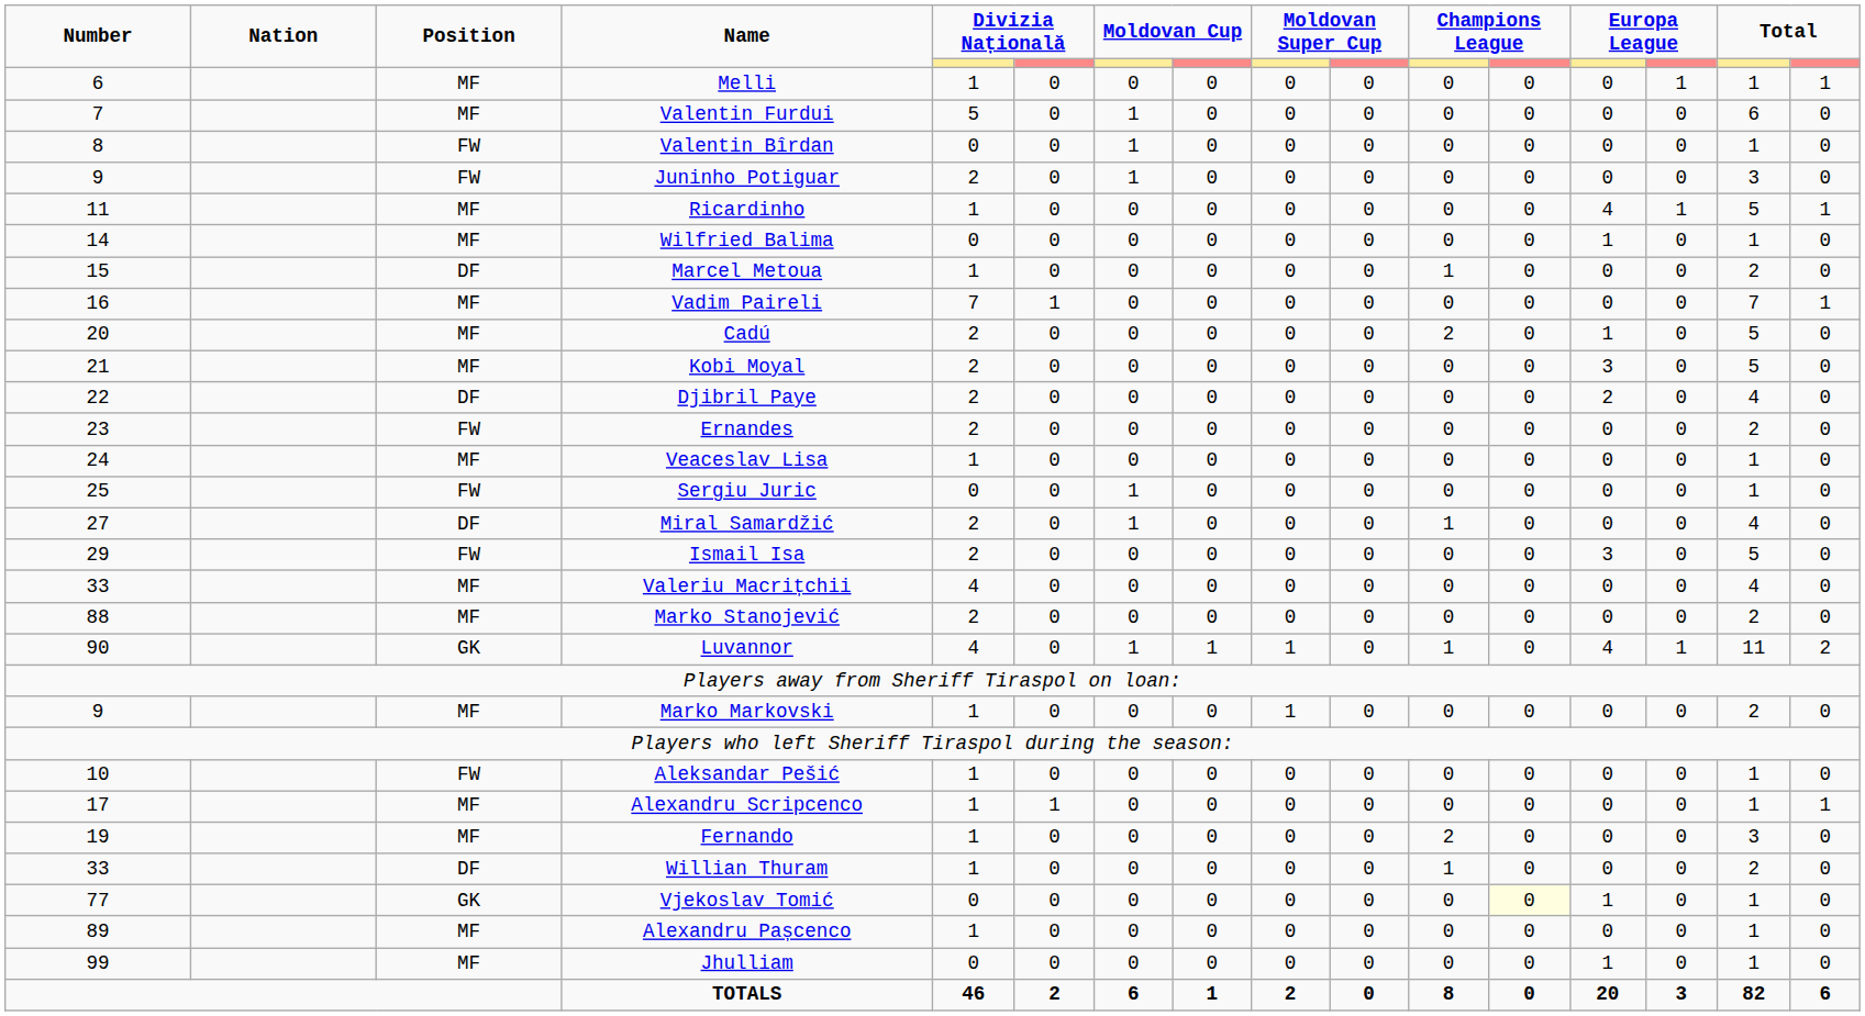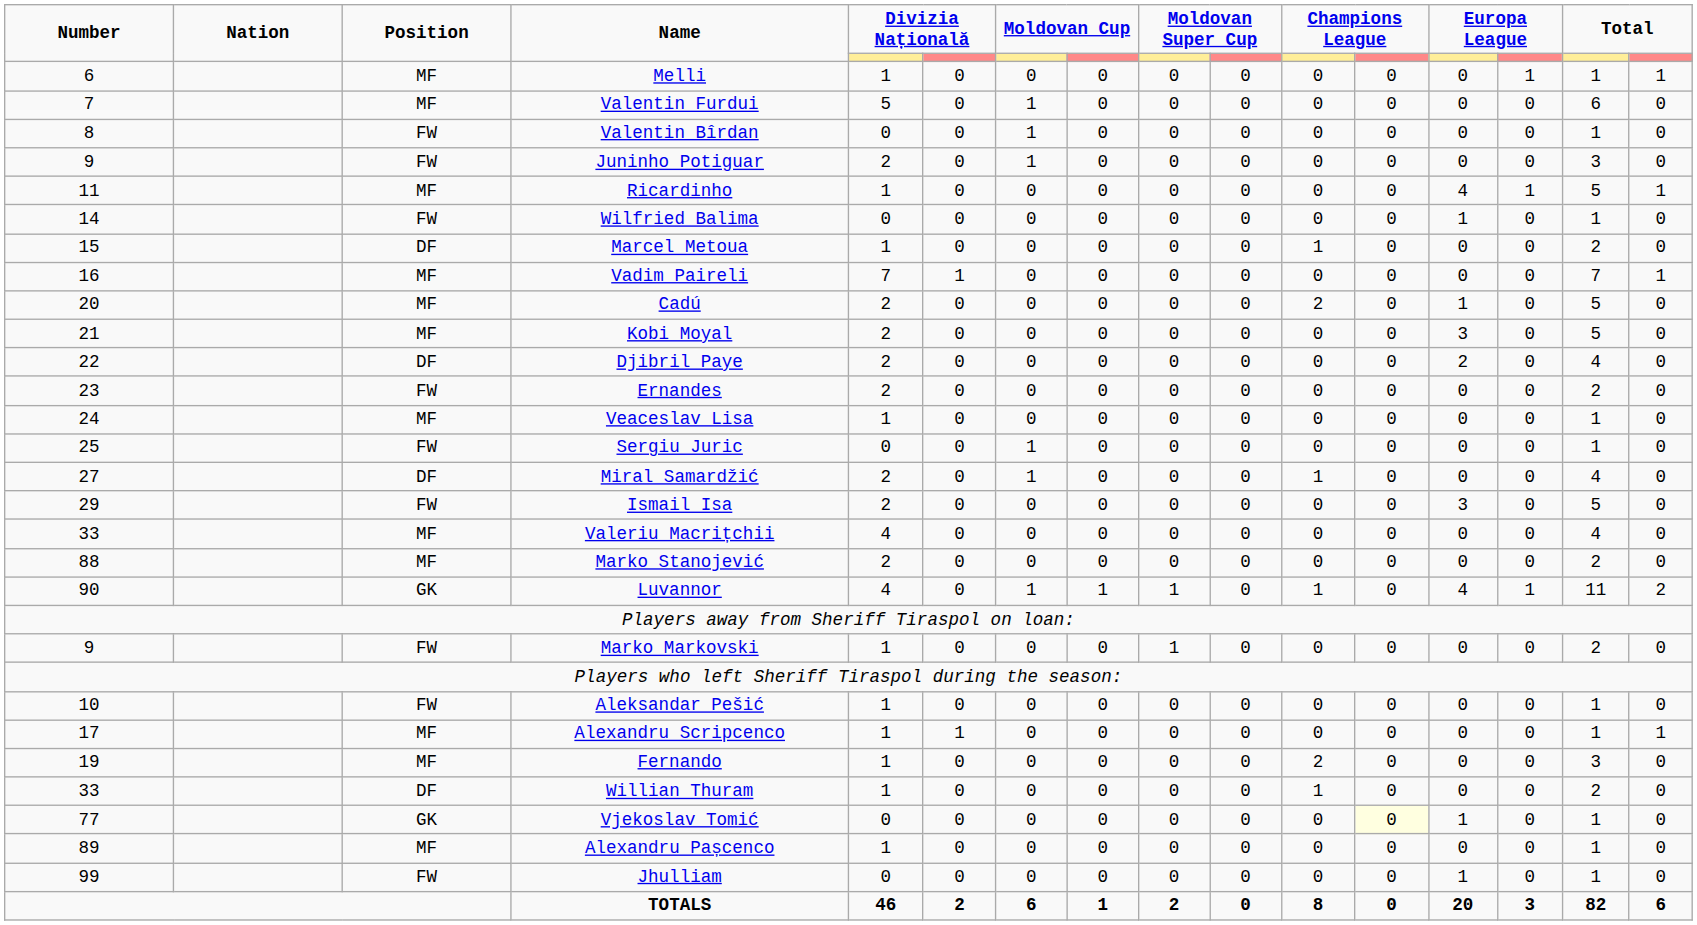 <table class="wikitable" style="font-size: 100%; text-align: center;">
 <tr>
 <td rowspan="2" width="10%" align="center"><strong>Number</strong></td>
 <td rowspan="2" width="10%" align="center"><strong>Nation</strong></td>
 <td rowspan="2" width="10%" align="center"><strong>Position</strong></td>
 <td rowspan="2" width="20%" align="center"><strong>Name</strong></td>
 <td colspan="2" align="center"><strong><a href='#'>Divizia Națională</a></strong></td>
 <td colspan="2" align="center"><strong><a href='#'>Moldovan Cup</a></strong></td>
 <td colspan="2" align="center"><strong><a href='#'>Moldovan Super Cup</a></strong></td>
 <td colspan="2" align="center"><strong><a href='#'>Champions League</a></strong></td>
 <td colspan="2" align="center"><strong><a href='#'>Europa League</a></strong></td>
 <td colspan="2" align="center"><strong>Total</strong></td>
 </tr>
 <tr>
 <th width=60 style="background: #FFEE99"></th>
 <th width=60 style="background: #FF8888"></th>
 <th width=60 style="background: #FFEE99"></th>
 <th width=60 style="background: #FF8888"></th>
 <th width=60 style="background: #FFEE99"></th>
 <th width=60 style="background: #FF8888"></th>
 <th width=60 style="background: #FFEE99"></th>
 <th width=60 style="background: #FF8888"></th>
 <th width=60 style="background: #FFEE99"></th>
 <th width=60 style="background: #FF8888"></th>
 <th width=60 style="background: #FFEE99"></th>
 <th width=60 style="background: #FF8888"></th>
 </tr>
 <tr>
 <td>6</td>
 <td></td>
 <td>MF</td>
 <td><a href='#'>Melli</a></td>
 <td>1</td>
 <td>0</td>
 <td>0</td>
 <td>0</td>
 <td>0</td>
 <td>0</td>
 <td>0</td>
 <td>0</td>
 <td>0</td>
 <td>1</td>
 <td>1</td>
 <td>1</td>
 </tr>
 <tr>
 <td>7</td>
 <td></td>
 <td>MF</td>
 <td><a href='#'>Valentin Furdui</a></td>
 <td>5</td>
 <td>0</td>
 <td>1</td>
 <td>0</td>
 <td>0</td>
 <td>0</td>
 <td>0</td>
 <td>0</td>
 <td>0</td>
 <td>0</td>
 <td>6</td>
 <td>0</td>
 </tr>
 <tr>
 <td>8</td>
 <td></td>
 <td>FW</td>
 <td><a href='#'>Valentin Bîrdan</a></td>
 <td>0</td>
 <td>0</td>
 <td>1</td>
 <td>0</td>
 <td>0</td>
 <td>0</td>
 <td>0</td>
 <td>0</td>
 <td>0</td>
 <td>0</td>
 <td>1</td>
 <td>0</td>
 </tr>
 <tr>
 <td>9</td>
 <td></td>
 <td>FW</td>
 <td><a href='#'>Juninho Potiguar</a></td>
 <td>2</td>
 <td>0</td>
 <td>1</td>
 <td>0</td>
 <td>0</td>
 <td>0</td>
 <td>0</td>
 <td>0</td>
 <td>0</td>
 <td>0</td>
 <td>3</td>
 <td>0</td>
 </tr>
 <tr>
 <td>11</td>
 <td></td>
 <td>MF</td>
 <td><a href='#'>Ricardinho</a></td>
 <td>1</td>
 <td>0</td>
 <td>0</td>
 <td>0</td>
 <td>0</td>
 <td>0</td>
 <td>0</td>
 <td>0</td>
 <td>4</td>
 <td>1</td>
 <td>5</td>
 <td>1</td>
 </tr>
 <tr>
 <td>14</td>
 <td></td>
-<td>MF</td>
+<td>FW</td>
 <td><a href='#'>Wilfried Balima</a></td>
 <td>0</td>
 <td>0</td>
 <td>0</td>
 <td>0</td>
 <td>0</td>
 <td>0</td>
 <td>0</td>
 <td>0</td>
 <td>1</td>
 <td>0</td>
 <td>1</td>
 <td>0</td>
 </tr>
 <tr>
 <td>15</td>
 <td></td>
 <td>DF</td>
 <td><a href='#'>Marcel Metoua</a></td>
 <td>1</td>
 <td>0</td>
 <td>0</td>
 <td>0</td>
 <td>0</td>
 <td>0</td>
 <td>1</td>
 <td>0</td>
 <td>0</td>
 <td>0</td>
 <td>2</td>
 <td>0</td>
 </tr>
 <tr>
 <td>16</td>
 <td></td>
 <td>MF</td>
 <td><a href='#'>Vadim Paireli</a></td>
 <td>7</td>
 <td>1</td>
 <td>0</td>
 <td>0</td>
 <td>0</td>
 <td>0</td>
 <td>0</td>
 <td>0</td>
 <td>0</td>
 <td>0</td>
 <td>7</td>
 <td>1</td>
 </tr>
 <tr>
 <td>20</td>
 <td></td>
 <td>MF</td>
 <td><a href='#'>Cadú</a></td>
 <td>2</td>
 <td>0</td>
 <td>0</td>
 <td>0</td>
 <td>0</td>
 <td>0</td>
 <td>2</td>
 <td>0</td>
 <td>1</td>
 <td>0</td>
 <td>5</td>
 <td>0</td>
 </tr>
 <tr>
 <td>21</td>
 <td></td>
 <td>MF</td>
 <td><a href='#'>Kobi Moyal</a></td>
 <td>2</td>
 <td>0</td>
 <td>0</td>
 <td>0</td>
 <td>0</td>
 <td>0</td>
 <td>0</td>
 <td>0</td>
 <td>3</td>
 <td>0</td>
 <td>5</td>
 <td>0</td>
 </tr>
 <tr>
 <td>22</td>
 <td></td>
 <td>DF</td>
 <td><a href='#'>Djibril Paye</a></td>
 <td>2</td>
 <td>0</td>
 <td>0</td>
 <td>0</td>
 <td>0</td>
 <td>0</td>
 <td>0</td>
 <td>0</td>
 <td>2</td>
 <td>0</td>
 <td>4</td>
 <td>0</td>
 </tr>
 <tr>
 <td>23</td>
 <td></td>
 <td>FW</td>
 <td><a href='#'>Ernandes</a></td>
 <td>2</td>
 <td>0</td>
 <td>0</td>
 <td>0</td>
 <td>0</td>
 <td>0</td>
 <td>0</td>
 <td>0</td>
 <td>0</td>
 <td>0</td>
 <td>2</td>
 <td>0</td>
 </tr>
 <tr>
 <td>24</td>
 <td></td>
 <td>MF</td>
 <td><a href='#'>Veaceslav Lisa</a></td>
 <td>1</td>
 <td>0</td>
 <td>0</td>
 <td>0</td>
 <td>0</td>
 <td>0</td>
 <td>0</td>
 <td>0</td>
 <td>0</td>
 <td>0</td>
 <td>1</td>
 <td>0</td>
 </tr>
 <tr>
 <td>25</td>
 <td></td>
 <td>FW</td>
 <td><a href='#'>Sergiu Juric</a></td>
 <td>0</td>
 <td>0</td>
 <td>1</td>
 <td>0</td>
 <td>0</td>
 <td>0</td>
 <td>0</td>
 <td>0</td>
 <td>0</td>
 <td>0</td>
 <td>1</td>
 <td>0</td>
 </tr>
 <tr>
 <td>27</td>
 <td></td>
 <td>DF</td>
 <td><a href='#'>Miral Samardžić</a></td>
 <td>2</td>
 <td>0</td>
 <td>1</td>
 <td>0</td>
 <td>0</td>
 <td>0</td>
 <td>1</td>
 <td>0</td>
 <td>0</td>
 <td>0</td>
 <td>4</td>
 <td>0</td>
 </tr>
 <tr>
 <td>29</td>
 <td></td>
 <td>FW</td>
 <td><a href='#'>Ismail Isa</a></td>
 <td>2</td>
 <td>0</td>
 <td>0</td>
 <td>0</td>
 <td>0</td>
 <td>0</td>
 <td>0</td>
 <td>0</td>
 <td>3</td>
 <td>0</td>
 <td>5</td>
 <td>0</td>
 </tr>
 <tr>
 <td>33</td>
 <td></td>
 <td>MF</td>
 <td><a href='#'>Valeriu Macrițchii</a></td>
 <td>4</td>
 <td>0</td>
 <td>0</td>
 <td>0</td>
 <td>0</td>
 <td>0</td>
 <td>0</td>
 <td>0</td>
 <td>0</td>
 <td>0</td>
 <td>4</td>
 <td>0</td>
 </tr>
 <tr>
 <td>88</td>
 <td></td>
 <td>MF</td>
 <td><a href='#'>Marko Stanojević</a></td>
 <td>2</td>
 <td>0</td>
 <td>0</td>
 <td>0</td>
 <td>0</td>
 <td>0</td>
 <td>0</td>
 <td>0</td>
 <td>0</td>
 <td>0</td>
 <td>2</td>
 <td>0</td>
 </tr>
 <tr>
 <td>90</td>
 <td></td>
 <td>GK</td>
 <td><a href='#'>Luvannor</a></td>
 <td>4</td>
 <td>0</td>
 <td>1</td>
 <td>1</td>
 <td>1</td>
 <td>0</td>
 <td>1</td>
 <td>0</td>
 <td>4</td>
 <td>1</td>
 <td>11</td>
 <td>2</td>
 </tr>
 <tr>
 <td colspan="16"><em>Players away from Sheriff Tiraspol on loan:</em></td>
 </tr>
 <tr>
 <td>9</td>
 <td></td>
-<td>MF</td>
+<td>FW</td>
 <td><a href='#'>Marko Markovski</a></td>
 <td>1</td>
 <td>0</td>
 <td>0</td>
 <td>0</td>
 <td>1</td>
 <td>0</td>
 <td>0</td>
 <td>0</td>
 <td>0</td>
 <td>0</td>
 <td>2</td>
 <td>0</td>
 </tr>
 <tr>
 <td colspan="16"><em>Players who left Sheriff Tiraspol during the season:</em></td>
 </tr>
 <tr>
 <td>10</td>
 <td></td>
 <td>FW</td>
 <td><a href='#'>Aleksandar Pešić</a></td>
 <td>1</td>
 <td>0</td>
 <td>0</td>
 <td>0</td>
 <td>0</td>
 <td>0</td>
 <td>0</td>
 <td>0</td>
 <td>0</td>
 <td>0</td>
 <td>1</td>
 <td>0</td>
 </tr>
 <tr>
 <td>17</td>
 <td></td>
 <td>MF</td>
 <td><a href='#'>Alexandru Scripcenco</a></td>
 <td>1</td>
 <td>1</td>
 <td>0</td>
 <td>0</td>
 <td>0</td>
 <td>0</td>
 <td>0</td>
 <td>0</td>
 <td>0</td>
 <td>0</td>
 <td>1</td>
 <td>1</td>
 </tr>
 <tr>
 <td>19</td>
 <td></td>
 <td>MF</td>
 <td><a href='#'>Fernando</a></td>
 <td>1</td>
 <td>0</td>
 <td>0</td>
 <td>0</td>
 <td>0</td>
 <td>0</td>
 <td>2</td>
 <td>0</td>
 <td>0</td>
 <td>0</td>
 <td>3</td>
 <td>0</td>
 </tr>
 <tr>
 <td>33</td>
 <td></td>
 <td>DF</td>
 <td><a href='#'>Willian Thuram</a></td>
 <td>1</td>
 <td>0</td>
 <td>0</td>
 <td>0</td>
 <td>0</td>
 <td>0</td>
 <td>1</td>
 <td>0</td>
 <td>0</td>
 <td>0</td>
 <td>2</td>
 <td>0</td>
 </tr>
 <tr>
 <td>77</td>
 <td></td>
 <td>GK</td>
 <td><a href='#'>Vjekoslav Tomić</a></td>
 <td>0</td>
 <td>0</td>
 <td>0</td>
 <td>0</td>
 <td>0</td>
 <td>0</td>
 <td>0</td>
 <td style="background: lightyellow;">0</td>
 <td>1</td>
 <td>0</td>
 <td>1</td>
 <td>0</td>
 </tr>
 <tr>
 <td>89</td>
 <td></td>
 <td>MF</td>
 <td><a href='#'>Alexandru Pașcenco</a></td>
 <td>1</td>
 <td>0</td>
 <td>0</td>
 <td>0</td>
 <td>0</td>
 <td>0</td>
 <td>0</td>
 <td>0</td>
 <td>0</td>
 <td>0</td>
 <td>1</td>
 <td>0</td>
 </tr>
 <tr>
 <td>99</td>
 <td></td>
-<td>MF</td>
+<td>FW</td>
 <td><a href='#'>Jhulliam</a></td>
 <td>0</td>
 <td>0</td>
 <td>0</td>
 <td>0</td>
 <td>0</td>
 <td>0</td>
 <td>0</td>
 <td>0</td>
 <td>1</td>
 <td>0</td>
 <td>1</td>
 <td>0</td>
 </tr>
 <tr>
 <td colspan="3"></td>
 <td><strong>TOTALS</strong></td>
 <td><strong>46</strong></td>
 <td><strong>2</strong></td>
 <td><strong>6</strong></td>
 <td><strong>1</strong></td>
 <td><strong>2</strong></td>
 <td><strong>0</strong></td>
 <td><strong>8</strong></td>
 <td><strong>0</strong></td>
 <td><strong>20</strong></td>
 <td><strong>3</strong></td>
 <td><strong>82</strong></td>
 <td><strong>6</strong></td>
 </tr>
 </table>
